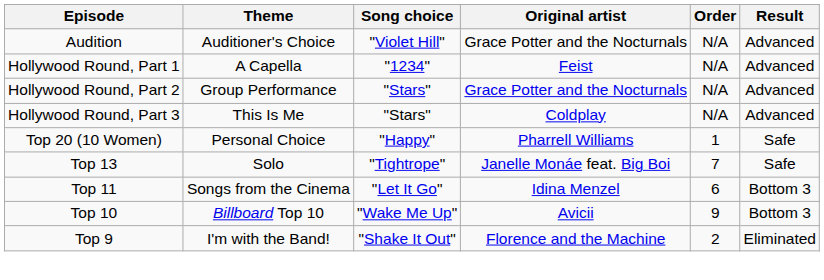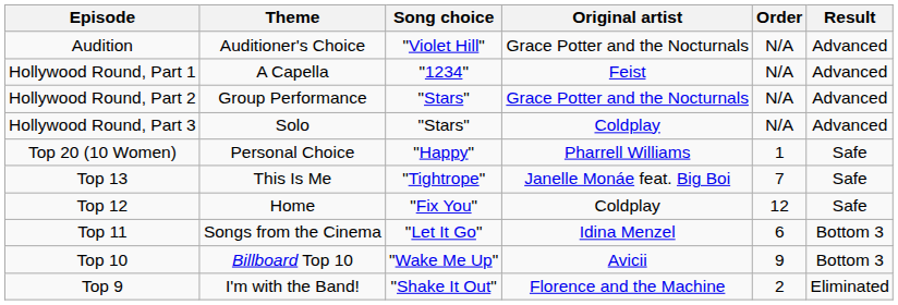 <table class="wikitable" style="text-align: center;">
 <tr>
 <th>Episode</th>
 <th>Theme</th>
 <th>Song choice</th>
 <th>Original artist</th>
 <th>Order</th>
 <th>Result</th>
 </tr>
 <tr>
 <td>Audition</td>
 <td>Auditioner's Choice</td>
 <td>"<a href='#'>Violet Hill</a>"</td>
 <td>Grace Potter and the Nocturnals</td>
 <td>N/A</td>
 <td>Advanced</td>
 </tr>
 <tr>
 <td>Hollywood Round, Part 1</td>
 <td>A Capella</td>
 <td>"<a href='#'>1234</a>"</td>
 <td><a href='#'>Feist</a></td>
 <td>N/A</td>
 <td>Advanced</td>
 </tr>
 <tr>
 <td>Hollywood Round, Part 2</td>
 <td>Group Performance</td>
 <td>"<a href='#'>Stars</a>"</td>
 <td><a href='#'>Grace Potter and the Nocturnals</a></td>
 <td>N/A</td>
 <td>Advanced</td>
 </tr>
 <tr>
 <td>Hollywood Round, Part 3</td>
-<td>This Is Me</td>
+<td>Solo</td>
 <td>"Stars"</td>
 <td><a href='#'>Coldplay</a></td>
 <td>N/A</td>
 <td>Advanced</td>
 </tr>
 <tr>
 <td>Top 20 (10 Women)</td>
 <td>Personal Choice</td>
 <td>"<a href='#'>Happy</a>"</td>
 <td><a href='#'>Pharrell Williams</a></td>
 <td>1</td>
 <td>Safe</td>
 </tr>
 <tr>
 <td>Top 13</td>
-<td>Solo</td>
+<td>This Is Me</td>
 <td>"<a href='#'>Tightrope</a>"</td>
 <td><a href='#'>Janelle Monáe</a> feat. <a href='#'>Big Boi</a></td>
 <td>7</td>
+<td>Safe</td>
+</tr>
+<tr>
+<td>Top 12</td>
+<td>Home</td>
+<td>"<a href='#'>Fix You</a>"</td>
+<td>Coldplay</td>
+<td>12</td>
 <td>Safe</td>
 </tr>
 <tr>
 <td>Top 11</td>
 <td>Songs from the Cinema</td>
 <td>"<a href='#'>Let It Go</a>"</td>
 <td><a href='#'>Idina Menzel</a></td>
 <td>6</td>
 <td>Bottom 3</td>
 </tr>
 <tr>
 <td>Top 10</td>
 <td><em><a href='#'>Billboard</a></em> Top 10</td>
 <td>"<a href='#'>Wake Me Up</a>"</td>
 <td><a href='#'>Avicii</a></td>
 <td>9</td>
 <td>Bottom 3</td>
 </tr>
 <tr>
 <td>Top 9</td>
 <td>I'm with the Band!</td>
 <td>"<a href='#'>Shake It Out</a>"</td>
 <td><a href='#'>Florence and the Machine</a></td>
 <td>2</td>
 <td>Eliminated</td>
 </tr>
 </table>
